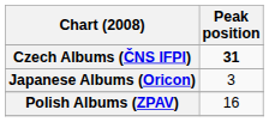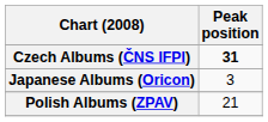 <table class="wikitable sortable plainrowheaders" style="text-align:center">
 <tr>
 <th scope="col">Chart (2008)</th>
 <th scope="col">Peak<br>position</th>
 </tr>
 <tr>
 </tr>
 <tr>
 </tr>
 <tr>
 </tr>
 <tr>
 </tr>
 <tr>
 </tr>
 <tr>
 <th scope="row">Czech Albums (<a href='#'>ČNS IFPI</a>)</th>
 <td><strong>31</strong></td>
 </tr>
 <tr>
 </tr>
 <tr>
 </tr>
 <tr>
 </tr>
 <tr>
 </tr>
 <tr>
 </tr>
 <tr>
 </tr>
 <tr>
 <th scope="row">Japanese Albums (<a href='#'>Oricon</a>)</th>
 <td>3</td>
 </tr>
 <tr>
 </tr>
 <tr>
 <th scope="row">Polish Albums (<a href='#'>ZPAV</a>)</th>
-<td>16</td>
+<td>21</td>
 </tr>
 <tr>
 </tr>
 <tr>
 </tr>
 <tr>
 </tr>
 <tr>
 </tr>
 <tr>
 </tr>
 <tr>
 </tr>
 <tr>
 </tr>
 <tr>
 </tr>
 <tr>
 </tr>
 </table>
